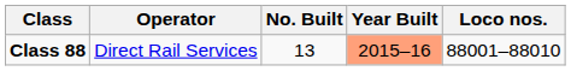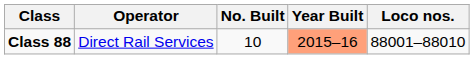 <table class="wikitable">
 <tr>
 <th>Class</th>
 <th>Operator</th>
 <th>No. Built</th>
 <th>Year Built</th>
 <th>Loco nos.</th>
 </tr>
 <tr>
 <td><strong>Class 88</strong></td>
 <td><a href='#'>Direct Rail Services</a></td>
-<td align=center>13</td>
+<td align=center>10</td>
 <td align=center style="background: lightsalmon;">2015–16</td>
 <td>88001–88010</td>
 </tr>
 </table>
